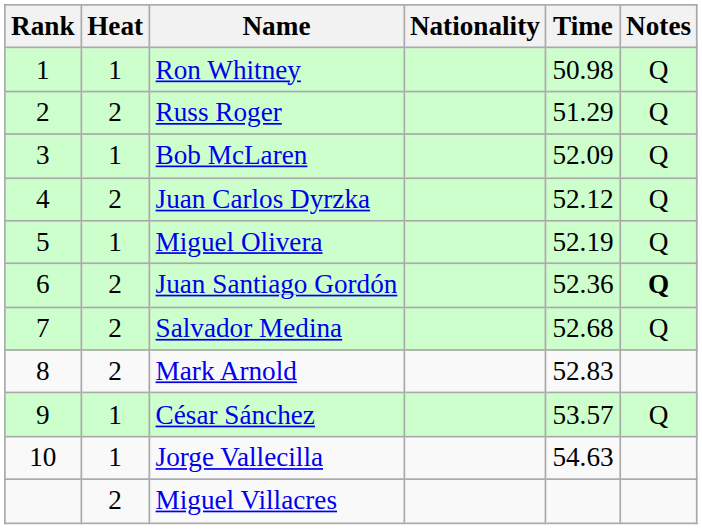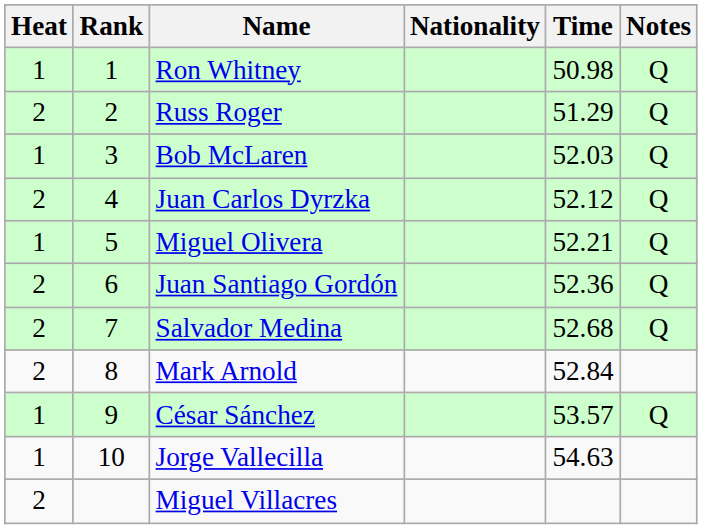 <table class="wikitable sortable" style="text-align:center">
 <tr>
+<th>Heat</th>
 <th>Rank</th>
-<th>Heat</th>
 <th>Name</th>
 <th>Nationality</th>
 <th>Time</th>
 <th>Notes</th>
 </tr>
 <tr bgcolor=ccffcc>
 <td>1</td>
 <td>1</td>
 <td align=left><a href='#'>Ron Whitney</a></td>
 <td align=left></td>
 <td>50.98</td>
 <td>Q</td>
 </tr>
 <tr bgcolor=ccffcc>
 <td>2</td>
 <td>2</td>
 <td align=left><a href='#'>Russ Roger</a></td>
 <td align=left></td>
 <td>51.29</td>
 <td>Q</td>
 </tr>
 <tr bgcolor=ccffcc>
+<td>1</td>
 <td>3</td>
-<td>1</td>
 <td align=left><a href='#'>Bob McLaren</a></td>
 <td align=left></td>
-<td>52.09</td>
+<td>52.03</td>
 <td>Q</td>
 </tr>
 <tr bgcolor=ccffcc>
+<td>2</td>
 <td>4</td>
-<td>2</td>
 <td align=left><a href='#'>Juan Carlos Dyrzka</a></td>
 <td align=left></td>
 <td>52.12</td>
 <td>Q</td>
 </tr>
 <tr bgcolor=ccffcc>
+<td>1</td>
 <td>5</td>
-<td>1</td>
 <td align=left><a href='#'>Miguel Olivera</a></td>
 <td align=left></td>
-<td>52.19</td>
+<td>52.21</td>
 <td>Q</td>
 </tr>
 <tr bgcolor=ccffcc>
+<td>2</td>
 <td>6</td>
-<td>2</td>
 <td align=left><a href='#'>Juan Santiago Gordón</a></td>
 <td align=left></td>
 <td>52.36</td>
-<td><strong>Q</strong></td>
+<td>Q</td>
 </tr>
 <tr bgcolor=ccffcc>
+<td>2</td>
 <td>7</td>
-<td>2</td>
 <td align=left><a href='#'>Salvador Medina</a></td>
 <td align=left></td>
 <td>52.68</td>
 <td>Q</td>
 </tr>
 <tr>
+<td>2</td>
 <td>8</td>
-<td>2</td>
 <td align=left><a href='#'>Mark Arnold</a></td>
 <td align=left></td>
-<td>52.83</td>
+<td>52.84</td>
 <td></td>
 </tr>
 <tr bgcolor=ccffcc>
+<td>1</td>
 <td>9</td>
-<td>1</td>
 <td align=left><a href='#'>César Sánchez</a></td>
 <td align=left></td>
 <td>53.57</td>
 <td>Q</td>
 </tr>
 <tr>
+<td>1</td>
 <td>10</td>
-<td>1</td>
 <td align=left><a href='#'>Jorge Vallecilla</a></td>
 <td align=left></td>
 <td>54.63</td>
 <td></td>
 </tr>
 <tr>
+<td>2</td>
 <td></td>
-<td>2</td>
 <td align=left><a href='#'>Miguel Villacres</a></td>
 <td align=left></td>
 <td></td>
 <td></td>
 </tr>
 </table>
